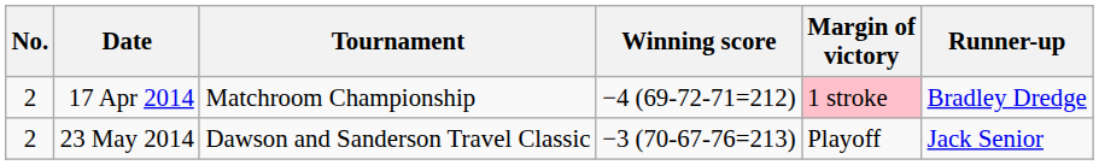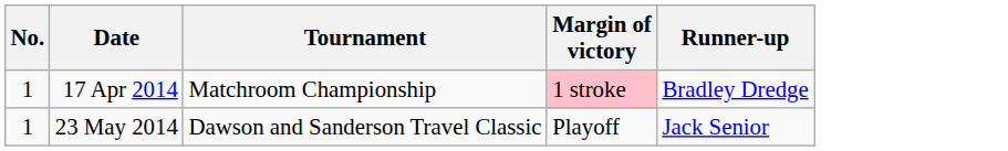 <table class="wikitable" style="font-size:95%;">
 <tr>
 <th>No.</th>
 <th>Date</th>
 <th>Tournament</th>
-<th>Winning score</th>
 <th>Margin of<br>victory</th>
 <th>Runner-up</th>
 </tr>
 <tr>
-<td align=center>2</td>
+<td align=center>1</td>
 <td align=right>17 Apr <a href='#'>2014</a></td>
 <td>Matchroom Championship</td>
-<td>−4 (69-72-71=212)</td>
 <td style="background: pink;">1 stroke</td>
 <td> <a href='#'>Bradley Dredge</a></td>
 </tr>
 <tr>
-<td align=center>2</td>
+<td align=center>1</td>
 <td align=right>23 May 2014</td>
 <td>Dawson and Sanderson Travel Classic</td>
-<td>−3 (70-67-76=213)</td>
 <td>Playoff</td>
 <td> <a href='#'>Jack Senior</a></td>
 </tr>
 </table>
